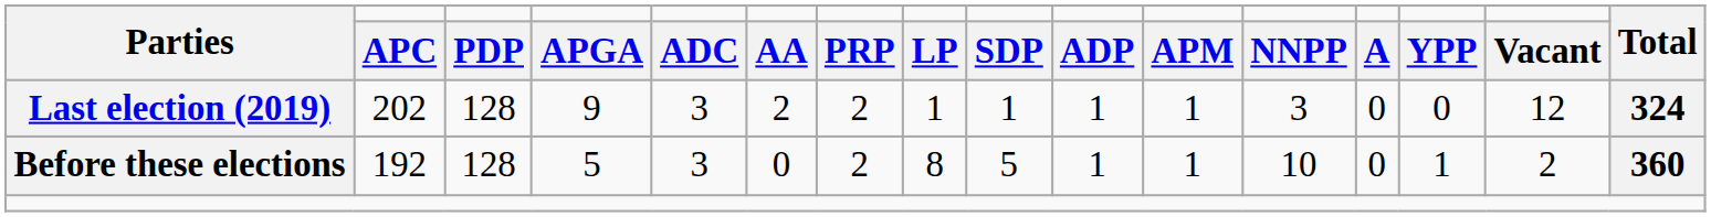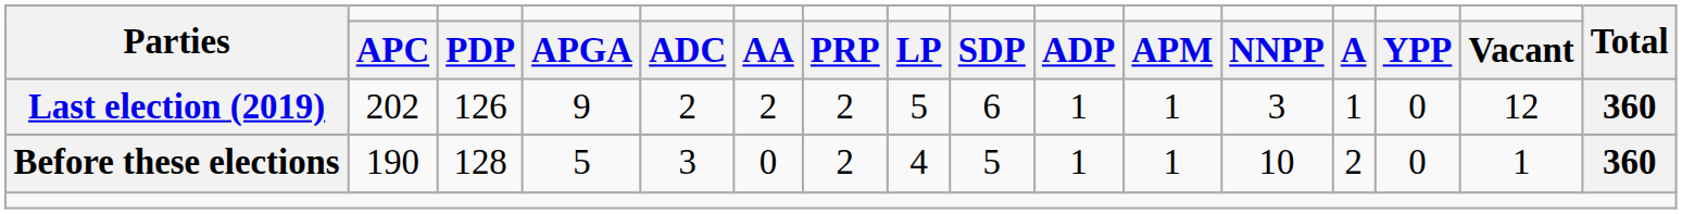 <table class=wikitable style=text-align:center>
 <tr>
 <th colspan=3 rowspan=2>Parties</th>
 <td></td>
 <td></td>
 <td></td>
 <td></td>
 <td></td>
 <td></td>
 <td></td>
 <td></td>
 <td></td>
 <td></td>
 <td></td>
 <td></td>
 <td></td>
 <td></td>
 <th rowspan=2>Total</th>
 </tr>
 <tr>
 <th><a href='#'>APC</a></th>
 <th><a href='#'>PDP</a></th>
 <th><a href='#'>APGA</a></th>
 <th><a href='#'>ADC</a></th>
 <th><a href='#'>AA</a></th>
 <th><a href='#'>PRP</a></th>
 <th><a href='#'>LP</a></th>
 <th><a href='#'>SDP</a></th>
 <th><a href='#'>ADP</a></th>
 <th><a href='#'>APM</a></th>
 <th><a href='#'>NNPP</a></th>
 <th><a href='#'>A</a></th>
 <th><a href='#'>YPP</a></th>
 <th>Vacant</th>
 </tr>
 <tr>
 <th colspan=3><a href='#'>Last election (2019)</a></th>
 <td>202</td>
-<td>128</td>
+<td>126</td>
 <td>9</td>
-<td>3</td>
 <td>2</td>
 <td>2</td>
-<td>1</td>
-<td>1</td>
+<td>2</td>
+<td>5</td>
+<td>6</td>
 <td>1</td>
 <td>1</td>
 <td>3</td>
-<td>0</td>
+<td>1</td>
 <td>0</td>
 <td>12</td>
-<th>324</th>
+<th>360</th>
 </tr>
 <tr>
 <th colspan=3>Before these elections</th>
-<td>192</td>
+<td>190</td>
 <td>128</td>
 <td>5</td>
 <td>3</td>
 <td>0</td>
 <td>2</td>
-<td>8</td>
+<td>4</td>
 <td>5</td>
 <td>1</td>
 <td>1</td>
 <td>10</td>
+<td>2</td>
 <td>0</td>
 <td>1</td>
-<td>2</td>
 <th>360</th>
 </tr>
 <tr>
 <td colspan=100></td>
 </tr>
 </table>
